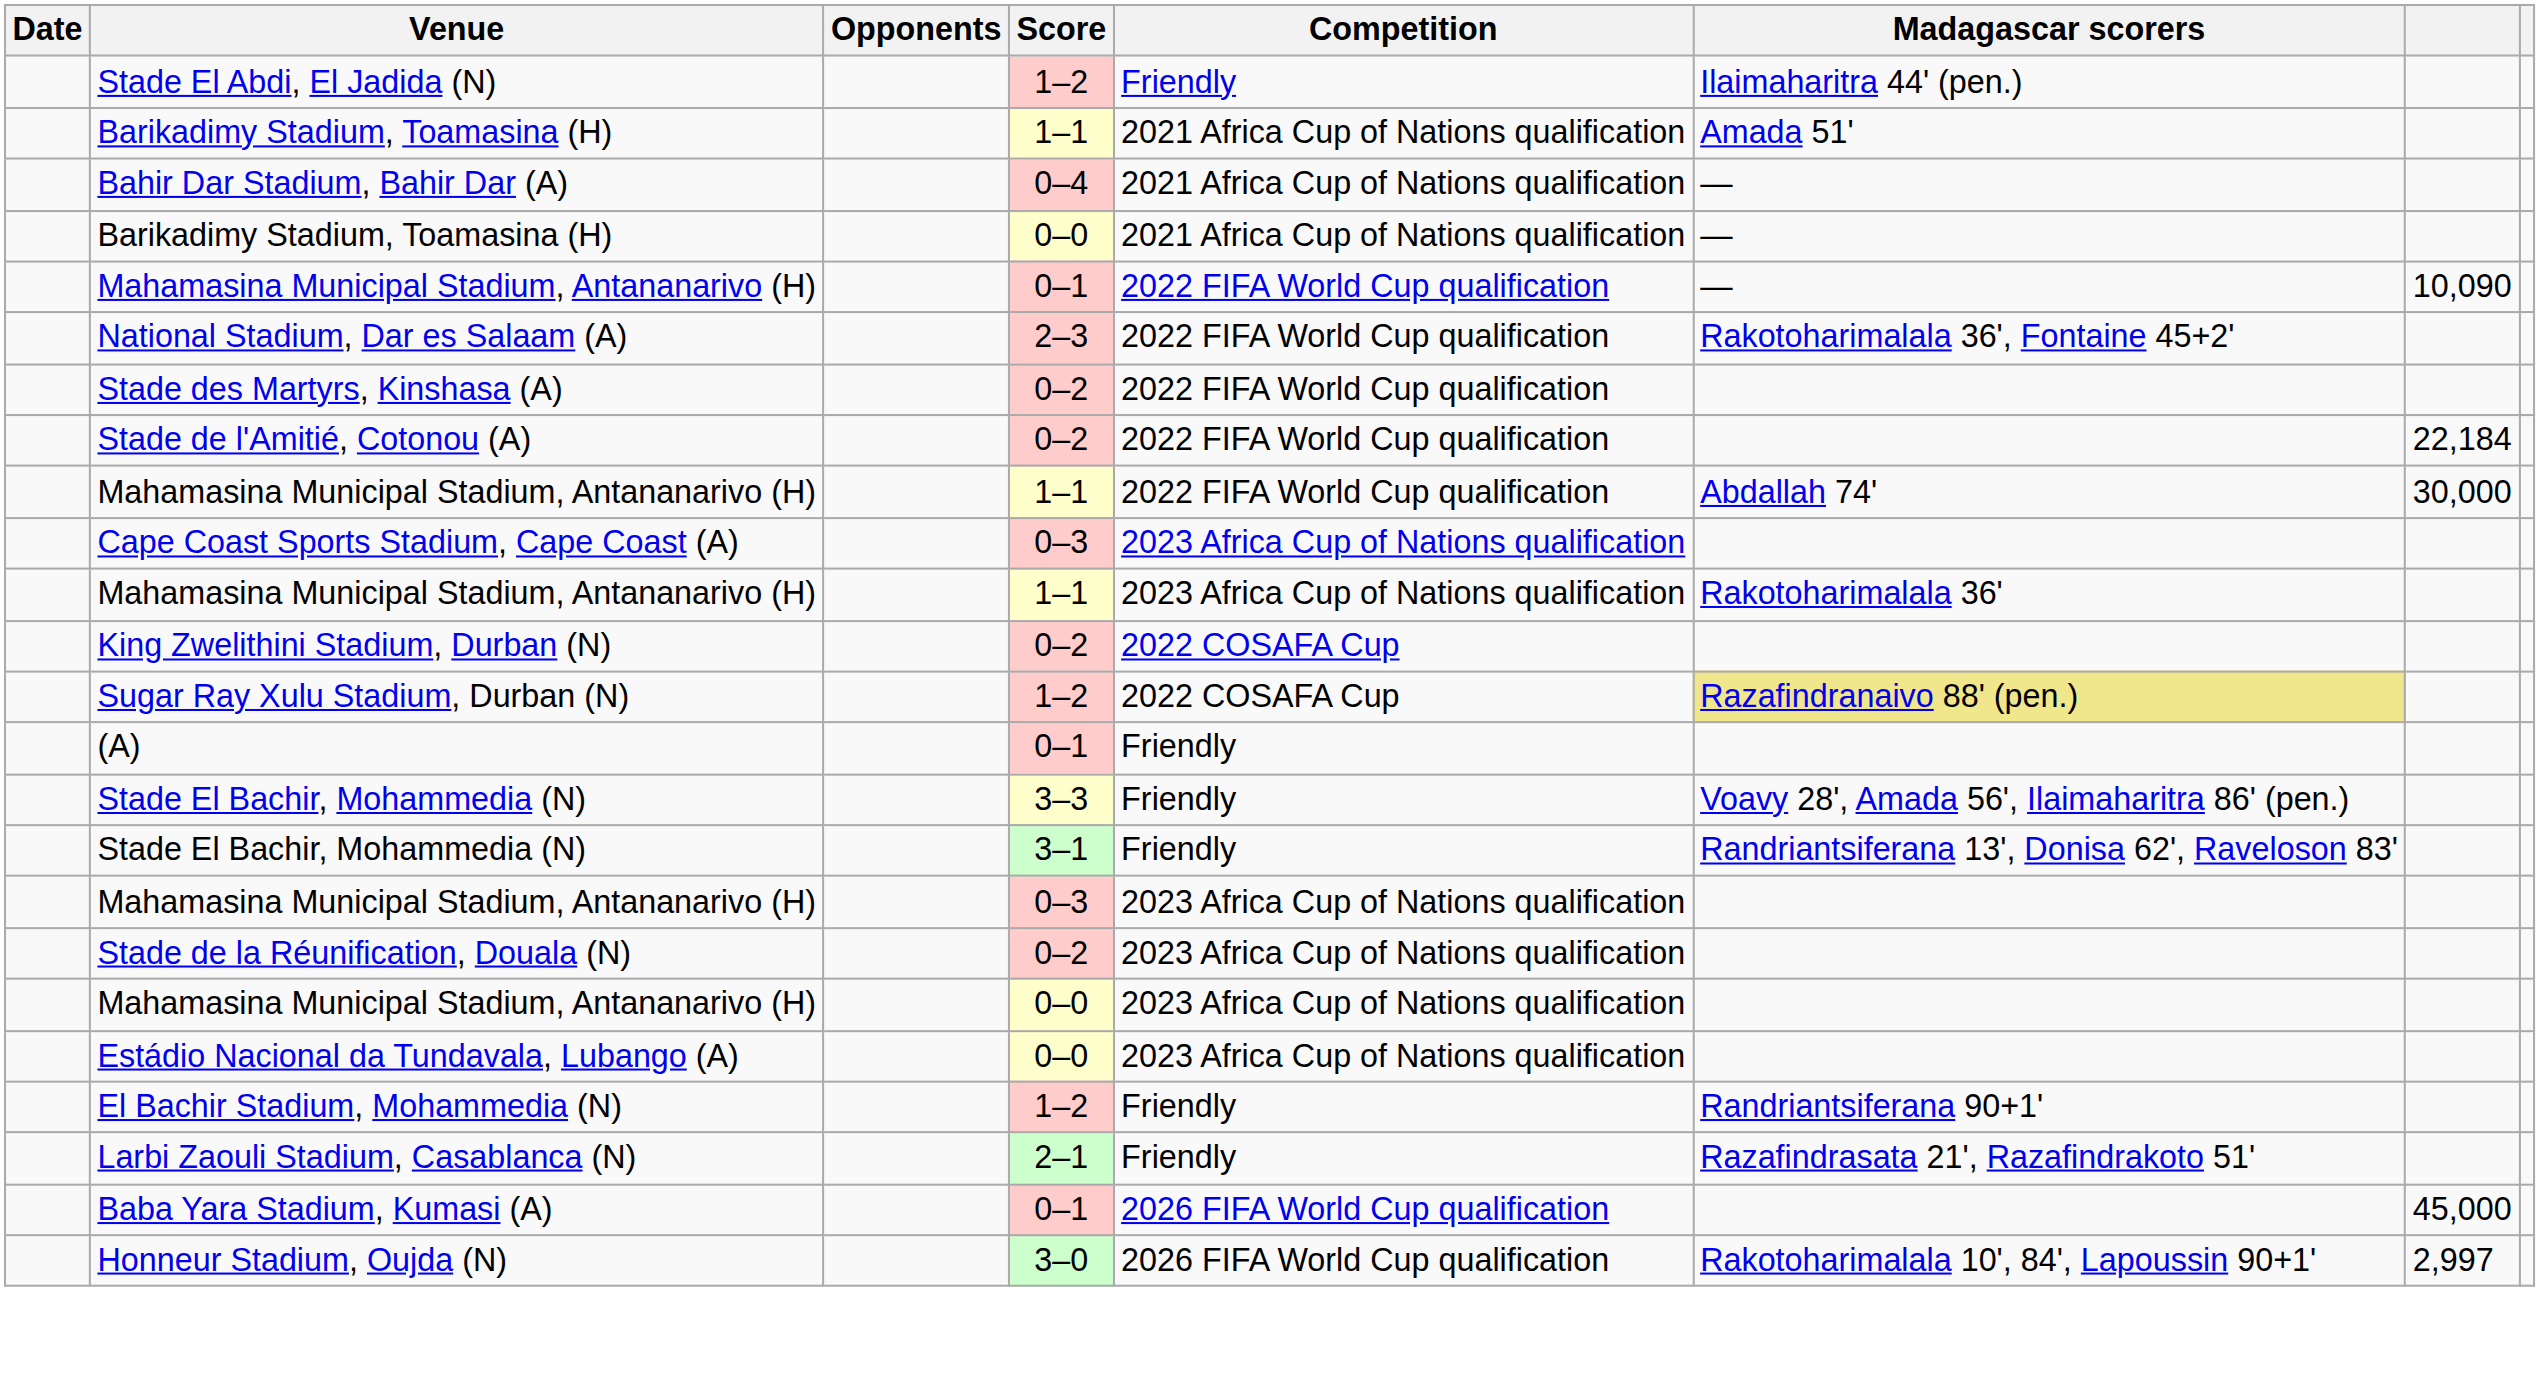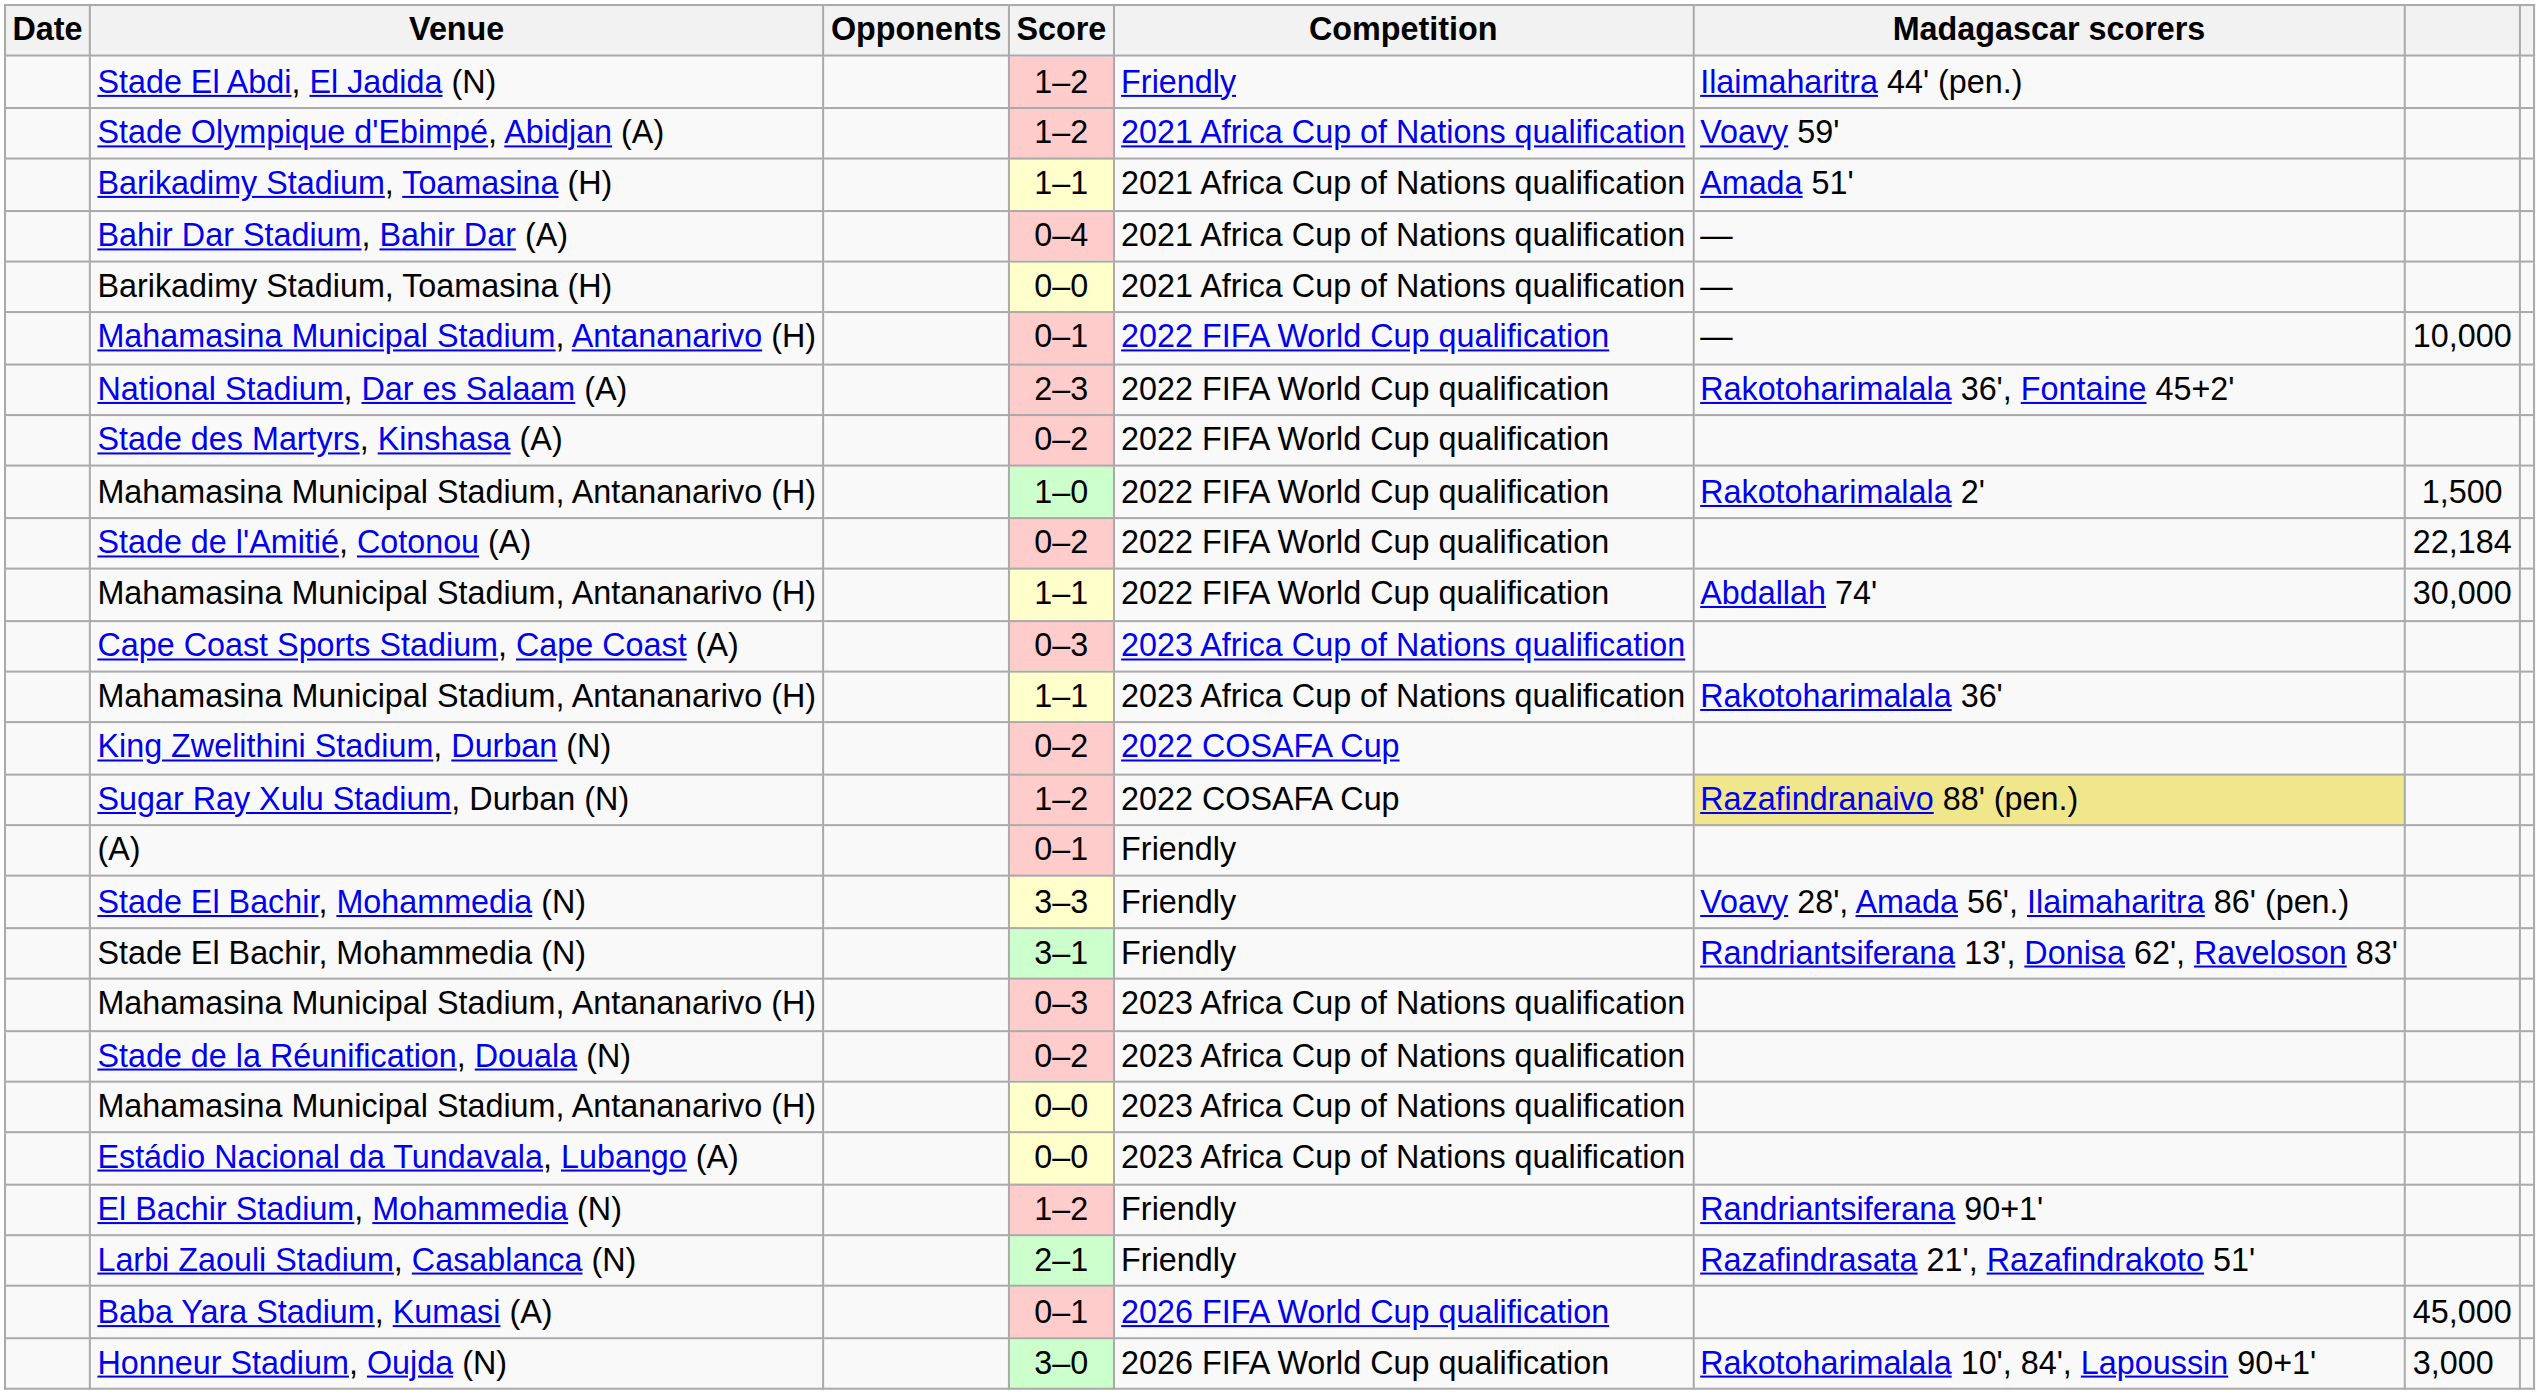 <table class="wikitable sortable">
 <tr>
 <th>Date</th>
 <th>Venue</th>
 <th>Opponents</th>
 <th>Score</th>
 <th>Competition</th>
 <th class=unsortable>Madagascar scorers</th>
 <th></th>
 <th class=unsortable></th>
 </tr>
 <tr>
 <td></td>
 <td><a href='#'>Stade El Abdi</a>, <a href='#'>El Jadida</a> (N)</td>
 <td></td>
 <td align=center bgcolor=#FFCCCC>1–2</td>
 <td><a href='#'>Friendly</a></td>
 <td><a href='#'>Ilaimaharitra</a> 44' (pen.)</td>
+<td align=center></td>
+<td></td>
+</tr>
+<tr>
+<td></td>
+<td><a href='#'>Stade Olympique d'Ebimpé</a>, <a href='#'>Abidjan</a> (A)</td>
+<td></td>
+<td align=center bgcolor=#FFCCCC>1–2</td>
+<td><a href='#'>2021 Africa Cup of Nations qualification</a></td>
+<td><a href='#'>Voavy</a> 59'</td>
 <td align=center></td>
 <td></td>
 </tr>
 <tr>
 <td></td>
 <td><a href='#'>Barikadimy Stadium</a>, <a href='#'>Toamasina</a> (H)</td>
 <td></td>
 <td align=center bgcolor=#FFFFCC>1–1</td>
 <td>2021 Africa Cup of Nations qualification</td>
 <td><a href='#'>Amada</a> 51'</td>
 <td align=center></td>
 <td></td>
 </tr>
 <tr>
 <td></td>
 <td><a href='#'>Bahir Dar Stadium</a>, <a href='#'>Bahir Dar</a> (A)</td>
 <td></td>
 <td align=center bgcolor=#FFCCCC>0–4</td>
 <td>2021 Africa Cup of Nations qualification</td>
 <td>—</td>
 <td align=center></td>
 <td></td>
 </tr>
 <tr>
 <td></td>
 <td>Barikadimy Stadium, Toamasina (H)</td>
 <td></td>
 <td align=center bgcolor=#FFFFCC>0–0</td>
 <td>2021 Africa Cup of Nations qualification</td>
 <td>—</td>
 <td align=center></td>
 <td></td>
 </tr>
 <tr>
 <td></td>
 <td><a href='#'>Mahamasina Municipal Stadium</a>, <a href='#'>Antananarivo</a> (H)</td>
 <td></td>
 <td align=center bgcolor=#FFCCCC>0–1</td>
 <td><a href='#'>2022 FIFA World Cup qualification</a></td>
 <td>—</td>
-<td align=center>10,090</td>
+<td align=center>10,000</td>
 <td></td>
 </tr>
 <tr>
 <td></td>
 <td><a href='#'>National Stadium</a>, <a href='#'>Dar es Salaam</a> (A)</td>
 <td></td>
 <td align=center bgcolor=#FFCCCC>2–3</td>
 <td>2022 FIFA World Cup qualification</td>
 <td><a href='#'>Rakotoharimalala</a> 36', <a href='#'>Fontaine</a> 45+2'</td>
 <td align=center></td>
 <td></td>
 </tr>
 <tr>
 <td></td>
 <td><a href='#'>Stade des Martyrs</a>, <a href='#'>Kinshasa</a> (A)</td>
 <td></td>
 <td align=center bgcolor=#FFCCCC>0–2</td>
 <td>2022 FIFA World Cup qualification</td>
 <td></td>
 <td align=center></td>
+<td></td>
+</tr>
+<tr>
+<td></td>
+<td>Mahamasina Municipal Stadium, Antananarivo (H)</td>
+<td></td>
+<td align=center bgcolor=#CCFFCC>1–0</td>
+<td>2022 FIFA World Cup qualification</td>
+<td><a href='#'>Rakotoharimalala</a> 2'</td>
+<td align=center>1,500</td>
 <td></td>
 </tr>
 <tr>
 <td></td>
 <td><a href='#'>Stade de l'Amitié</a>, <a href='#'>Cotonou</a> (A)</td>
 <td></td>
 <td align=center bgcolor=#FFCCCC>0–2</td>
 <td>2022 FIFA World Cup qualification</td>
 <td></td>
 <td align=center>22,184</td>
 <td></td>
 </tr>
 <tr>
 <td></td>
 <td>Mahamasina Municipal Stadium, Antananarivo (H)</td>
 <td></td>
 <td align=center bgcolor=#FFFFCC>1–1</td>
 <td>2022 FIFA World Cup qualification</td>
 <td><a href='#'>Abdallah</a> 74'</td>
 <td align=center>30,000</td>
 <td></td>
 </tr>
 <tr>
 <td></td>
 <td><a href='#'>Cape Coast Sports Stadium</a>, <a href='#'>Cape Coast</a> (A)</td>
 <td></td>
 <td align=center bgcolor=#FFCCCC>0–3</td>
 <td><a href='#'>2023 Africa Cup of Nations qualification</a></td>
 <td></td>
 <td align=center></td>
 <td></td>
 </tr>
 <tr>
 <td></td>
 <td>Mahamasina Municipal Stadium, Antananarivo (H)</td>
 <td></td>
 <td align=center bgcolor=#FFFFCC>1–1</td>
 <td>2023 Africa Cup of Nations qualification</td>
 <td><a href='#'>Rakotoharimalala</a> 36'</td>
 <td align=center></td>
 <td></td>
 </tr>
 <tr>
 <td></td>
 <td><a href='#'>King Zwelithini Stadium</a>, <a href='#'>Durban</a> (N)</td>
 <td></td>
 <td align=center bgcolor=#FFCCCC>0–2</td>
 <td><a href='#'>2022 COSAFA Cup</a></td>
 <td></td>
 <td align=center></td>
 <td></td>
 </tr>
 <tr>
 <td></td>
 <td><a href='#'>Sugar Ray Xulu Stadium</a>, Durban (N)</td>
 <td></td>
 <td align=center bgcolor=#FFCCCC>1–2</td>
 <td>2022 COSAFA Cup</td>
 <td style="background: khaki;"><a href='#'>Razafindranaivo</a> 88' (pen.)</td>
 <td align=center></td>
 <td></td>
 </tr>
 <tr>
 <td></td>
 <td>(A)</td>
 <td></td>
 <td align=center bgcolor=#FFCCCC>0–1</td>
 <td>Friendly</td>
 <td></td>
 <td align=center></td>
 <td></td>
 </tr>
 <tr>
 <td></td>
 <td><a href='#'>Stade El Bachir</a>, <a href='#'>Mohammedia</a> (N)</td>
 <td></td>
 <td align=center bgcolor=#FFFFCC>3–3</td>
 <td>Friendly</td>
 <td><a href='#'>Voavy</a> 28', <a href='#'>Amada</a> 56', <a href='#'>Ilaimaharitra</a> 86' (pen.)</td>
 <td align=center></td>
 <td></td>
 </tr>
 <tr>
 <td></td>
 <td>Stade El Bachir, Mohammedia (N)</td>
 <td></td>
 <td align=center bgcolor=#CCFFCC>3–1</td>
 <td>Friendly</td>
 <td><a href='#'>Randriantsiferana</a> 13', <a href='#'>Donisa</a> 62', <a href='#'>Raveloson</a> 83'</td>
 <td align=center></td>
 <td></td>
 </tr>
 <tr>
 <td></td>
 <td>Mahamasina Municipal Stadium, Antananarivo (H)</td>
 <td></td>
 <td align=center bgcolor=#FFCCCC>0–3</td>
 <td>2023 Africa Cup of Nations qualification</td>
 <td></td>
 <td align=center></td>
 <td></td>
 </tr>
 <tr>
 <td></td>
 <td><a href='#'>Stade de la Réunification</a>, <a href='#'>Douala</a> (N)</td>
 <td></td>
 <td align=center bgcolor=#FFCCCC>0–2</td>
 <td>2023 Africa Cup of Nations qualification</td>
 <td></td>
 <td></td>
 <td></td>
 </tr>
 <tr>
 <td></td>
 <td>Mahamasina Municipal Stadium, Antananarivo (H)</td>
 <td></td>
 <td align=center bgcolor=#FFFFCC>0–0</td>
 <td>2023 Africa Cup of Nations qualification</td>
 <td></td>
 <td></td>
 <td></td>
 </tr>
 <tr>
 <td></td>
 <td><a href='#'>Estádio Nacional da Tundavala</a>, <a href='#'>Lubango</a> (A)</td>
 <td></td>
 <td align=center bgcolor=#FFFFCC>0–0</td>
 <td>2023 Africa Cup of Nations qualification</td>
 <td></td>
 <td></td>
 <td></td>
 </tr>
 <tr>
 <td></td>
 <td><a href='#'>El Bachir Stadium</a>, <a href='#'>Mohammedia</a> (N)</td>
 <td></td>
 <td align=center bgcolor=#FFCCCC>1–2</td>
 <td>Friendly</td>
 <td><a href='#'>Randriantsiferana</a> 90+1'</td>
 <td></td>
 <td></td>
 </tr>
 <tr>
 <td></td>
 <td><a href='#'>Larbi Zaouli Stadium</a>, <a href='#'>Casablanca</a> (N)</td>
 <td></td>
 <td align=center bgcolor=#CCFFCC>2–1</td>
 <td>Friendly</td>
 <td><a href='#'>Razafindrasata</a> 21', <a href='#'>Razafindrakoto</a> 51'</td>
 <td></td>
 <td></td>
 </tr>
 <tr>
 <td></td>
 <td><a href='#'>Baba Yara Stadium</a>, <a href='#'>Kumasi</a> (A)</td>
 <td></td>
 <td align=center bgcolor=#FFCCCC>0–1</td>
 <td><a href='#'>2026 FIFA World Cup qualification</a></td>
 <td></td>
 <td>45,000</td>
 <td></td>
 </tr>
 <tr>
 <td></td>
 <td><a href='#'>Honneur Stadium</a>, <a href='#'>Oujda</a> (N)</td>
 <td></td>
 <td align=center bgcolor=#CCFFCC>3–0</td>
 <td>2026 FIFA World Cup qualification</td>
 <td><a href='#'>Rakotoharimalala</a> 10', 84', <a href='#'>Lapoussin</a> 90+1'</td>
-<td>2,997</td>
+<td>3,000</td>
 <td></td>
 </tr>
 </table>
